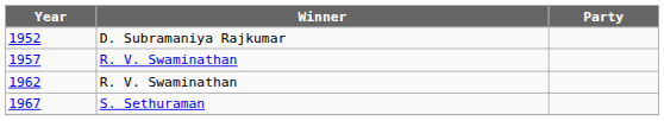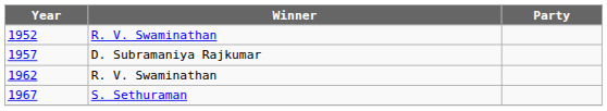 <table class="wikitable" width="50%">
 <tr>
 <th style="background-color:#666666; color:white">Year</th>
 <th style="background-color:#666666; color:white">Winner</th>
 <th style="background-color:#666666; color:white" colspan="2">Party</th>
 </tr>
 <tr>
 <td><a href='#'>1952</a></td>
-<td>D. Subramaniya Rajkumar</td>
+<td><a href='#'>R. V. Swaminathan</a></td>
 <td></td>
 </tr>
 <tr>
 <td><a href='#'>1957</a></td>
-<td><a href='#'>R. V. Swaminathan</a></td>
+<td>D. Subramaniya Rajkumar</td>
 <td></td>
 </tr>
 <tr>
 <td><a href='#'>1962</a></td>
 <td>R. V. Swaminathan</td>
 <td></td>
 </tr>
 <tr>
 <td><a href='#'>1967</a></td>
 <td><a href='#'>S. Sethuraman</a></td>
 <td></td>
 </tr>
 <tr>
 </tr>
 </table>
